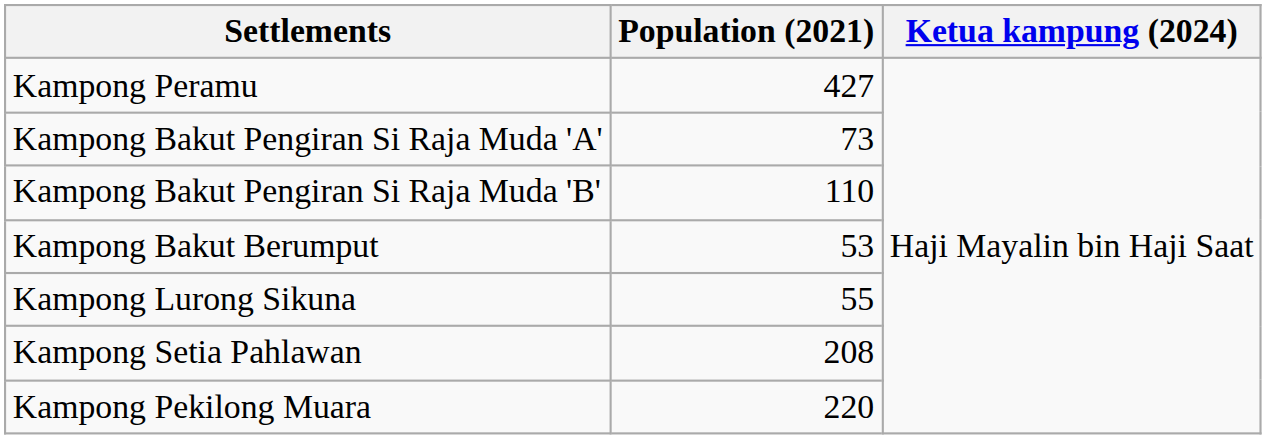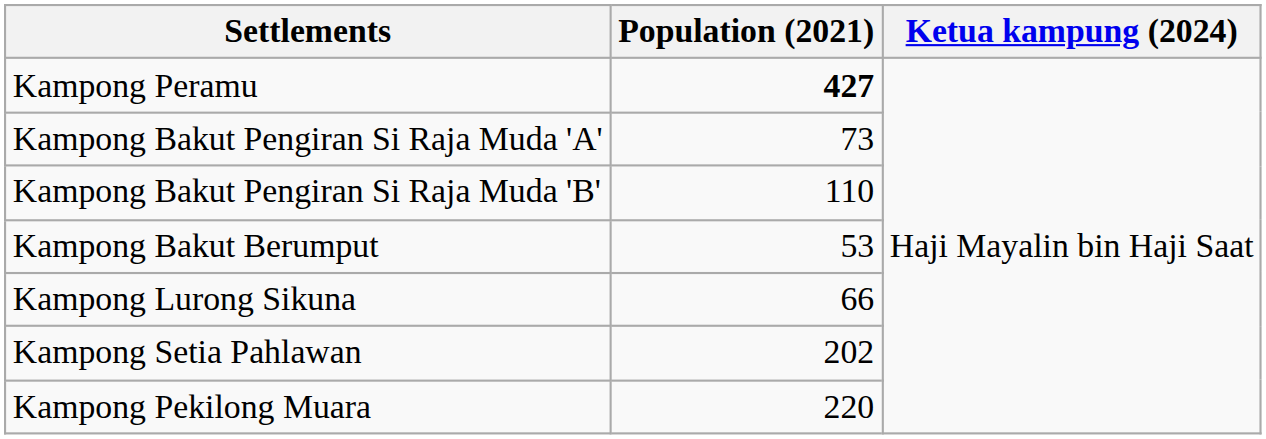 <table class="wikitable">
 <tr>
 <th>Settlements</th>
 <th>Population (2021)</th>
 <th><a href='#'>Ketua kampung</a> (2024)</th>
 </tr>
 <tr>
 <td>Kampong Peramu</td>
-<td align="right">427</td>
+<td align="right"><strong>427</strong></td>
 <td rowspan="7">Haji Mayalin bin Haji Saat</td>
 </tr>
 <tr>
 <td>Kampong Bakut Pengiran Si Raja Muda 'A'</td>
 <td align="right">73</td>
 </tr>
 <tr>
 <td>Kampong Bakut Pengiran Si Raja Muda 'B'</td>
 <td align="right">110</td>
 </tr>
 <tr>
 <td>Kampong Bakut Berumput</td>
 <td align="right">53</td>
 </tr>
 <tr>
 <td>Kampong Lurong Sikuna</td>
-<td align="right">55</td>
+<td align="right">66</td>
 </tr>
 <tr>
 <td>Kampong Setia Pahlawan</td>
-<td align="right">208</td>
+<td align="right">202</td>
 </tr>
 <tr>
 <td>Kampong Pekilong Muara</td>
 <td align="right">220</td>
 </tr>
 </table>
